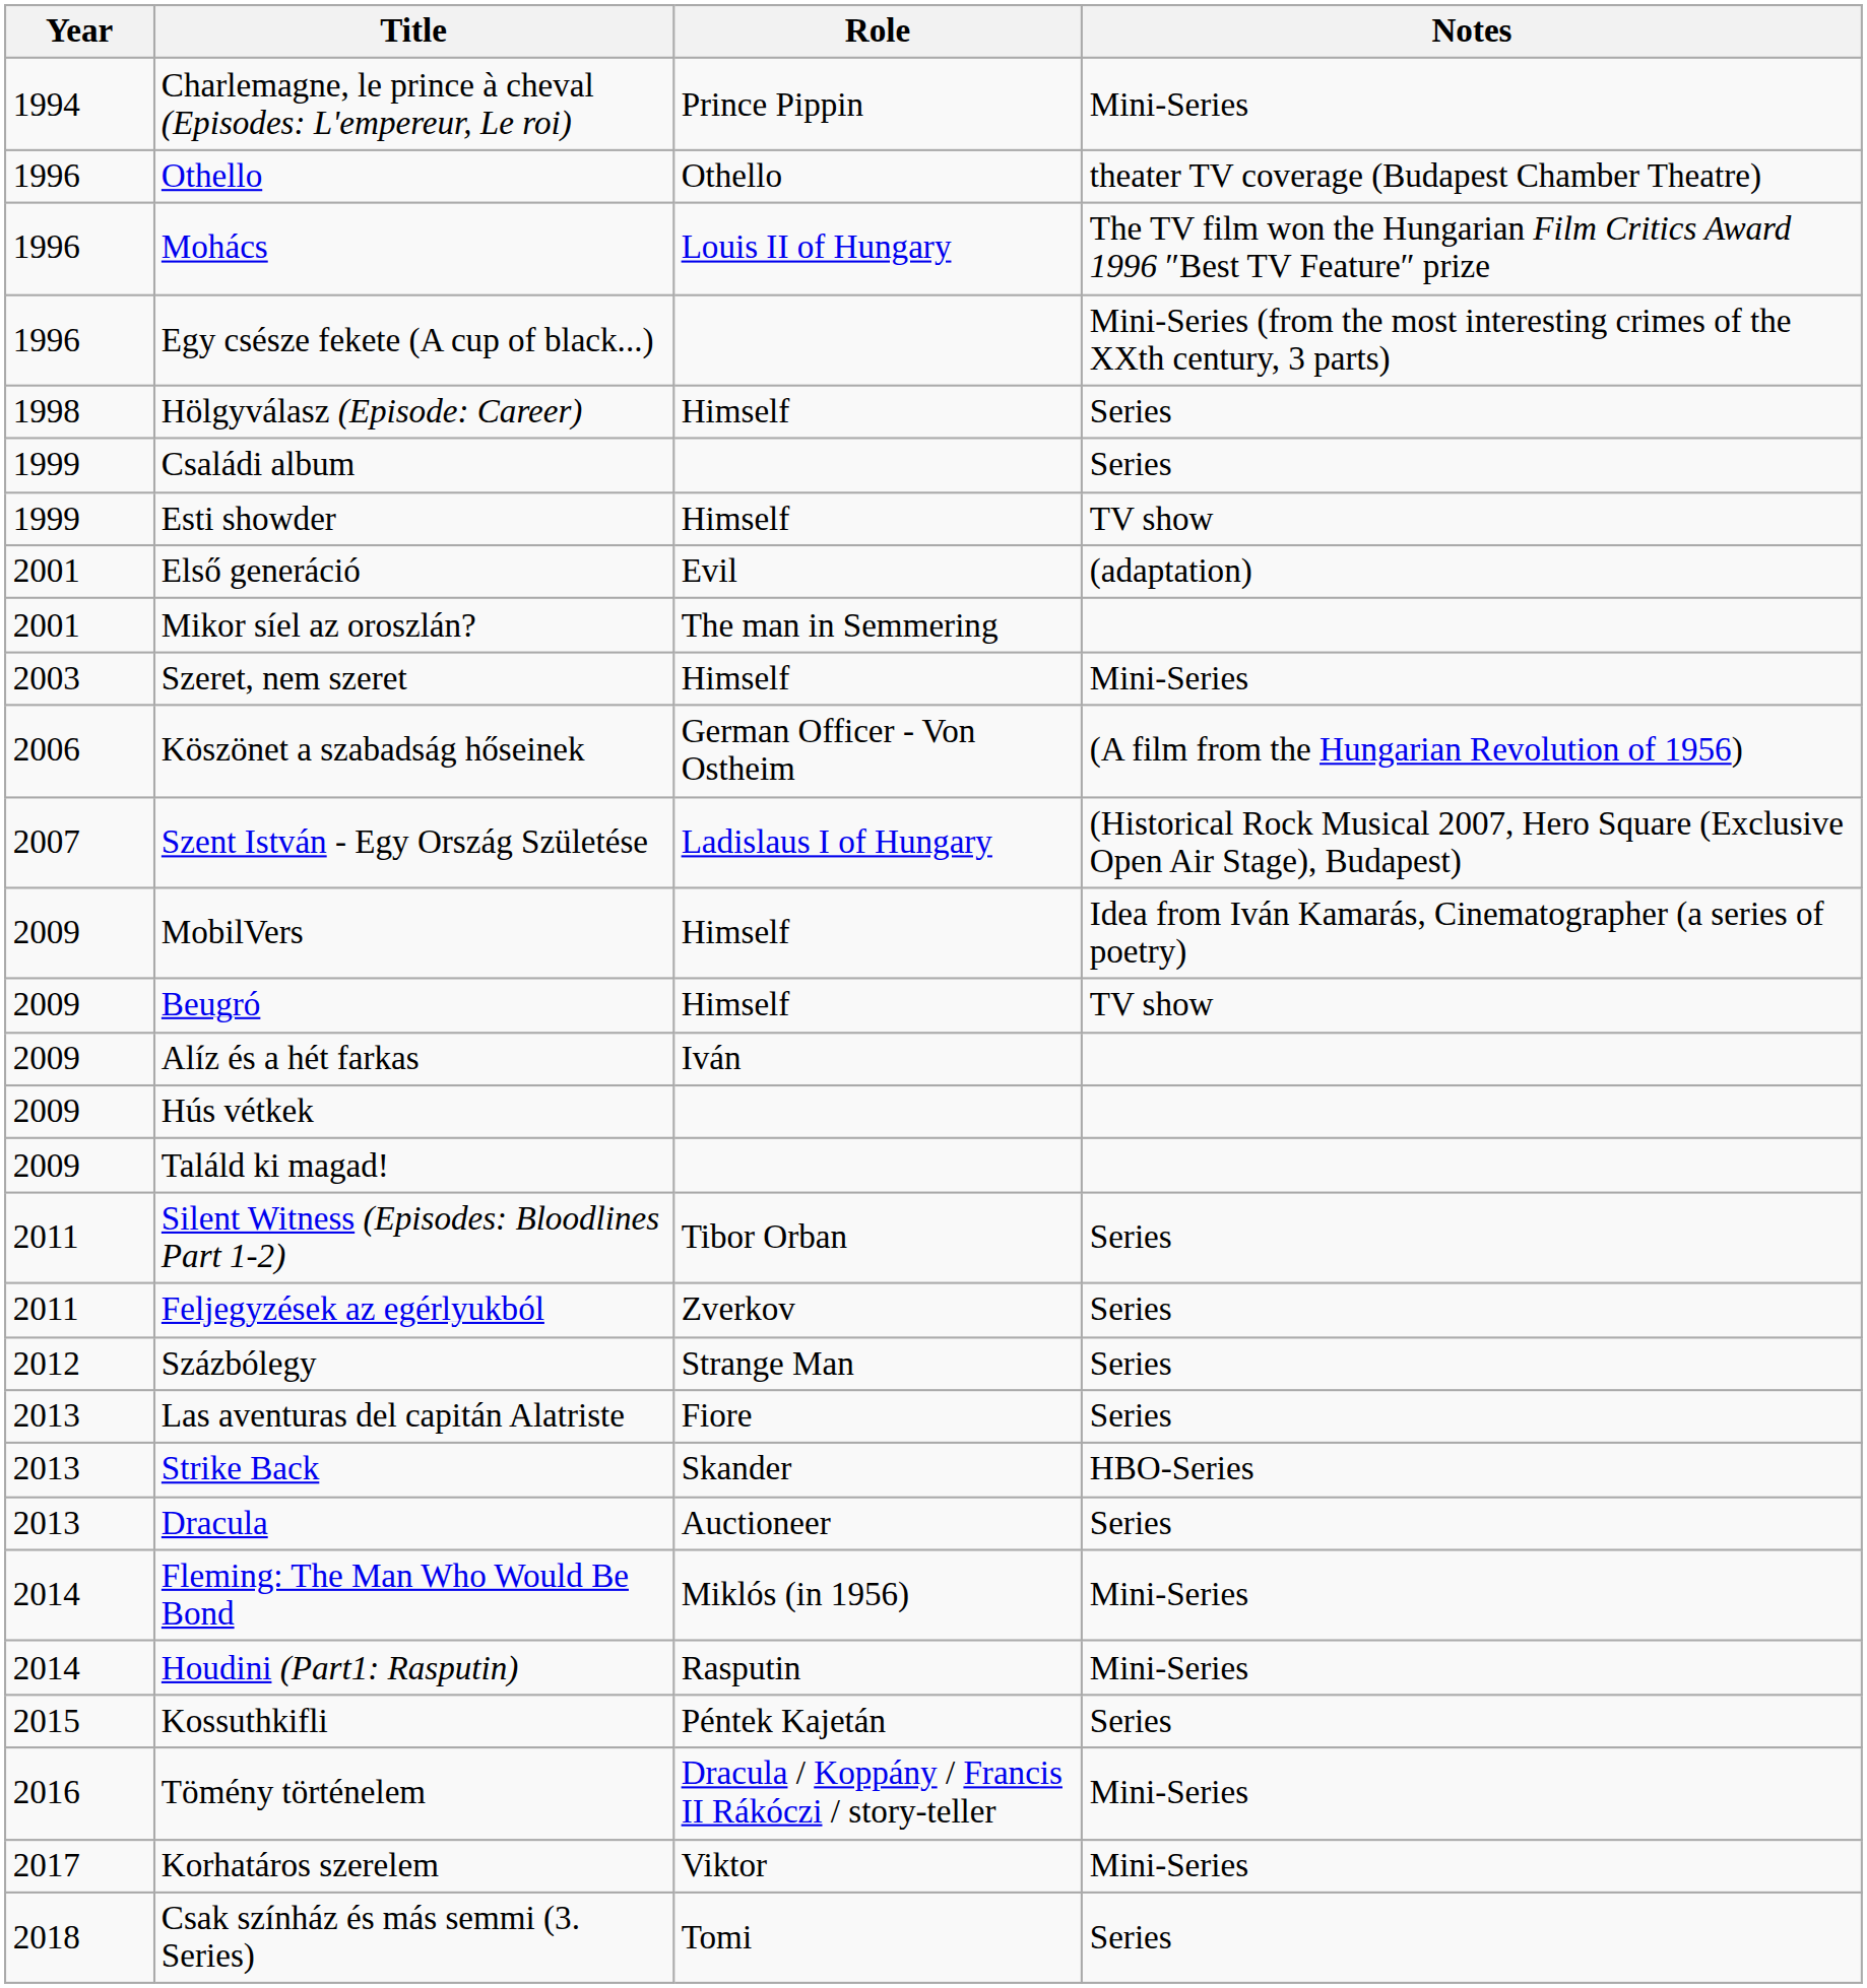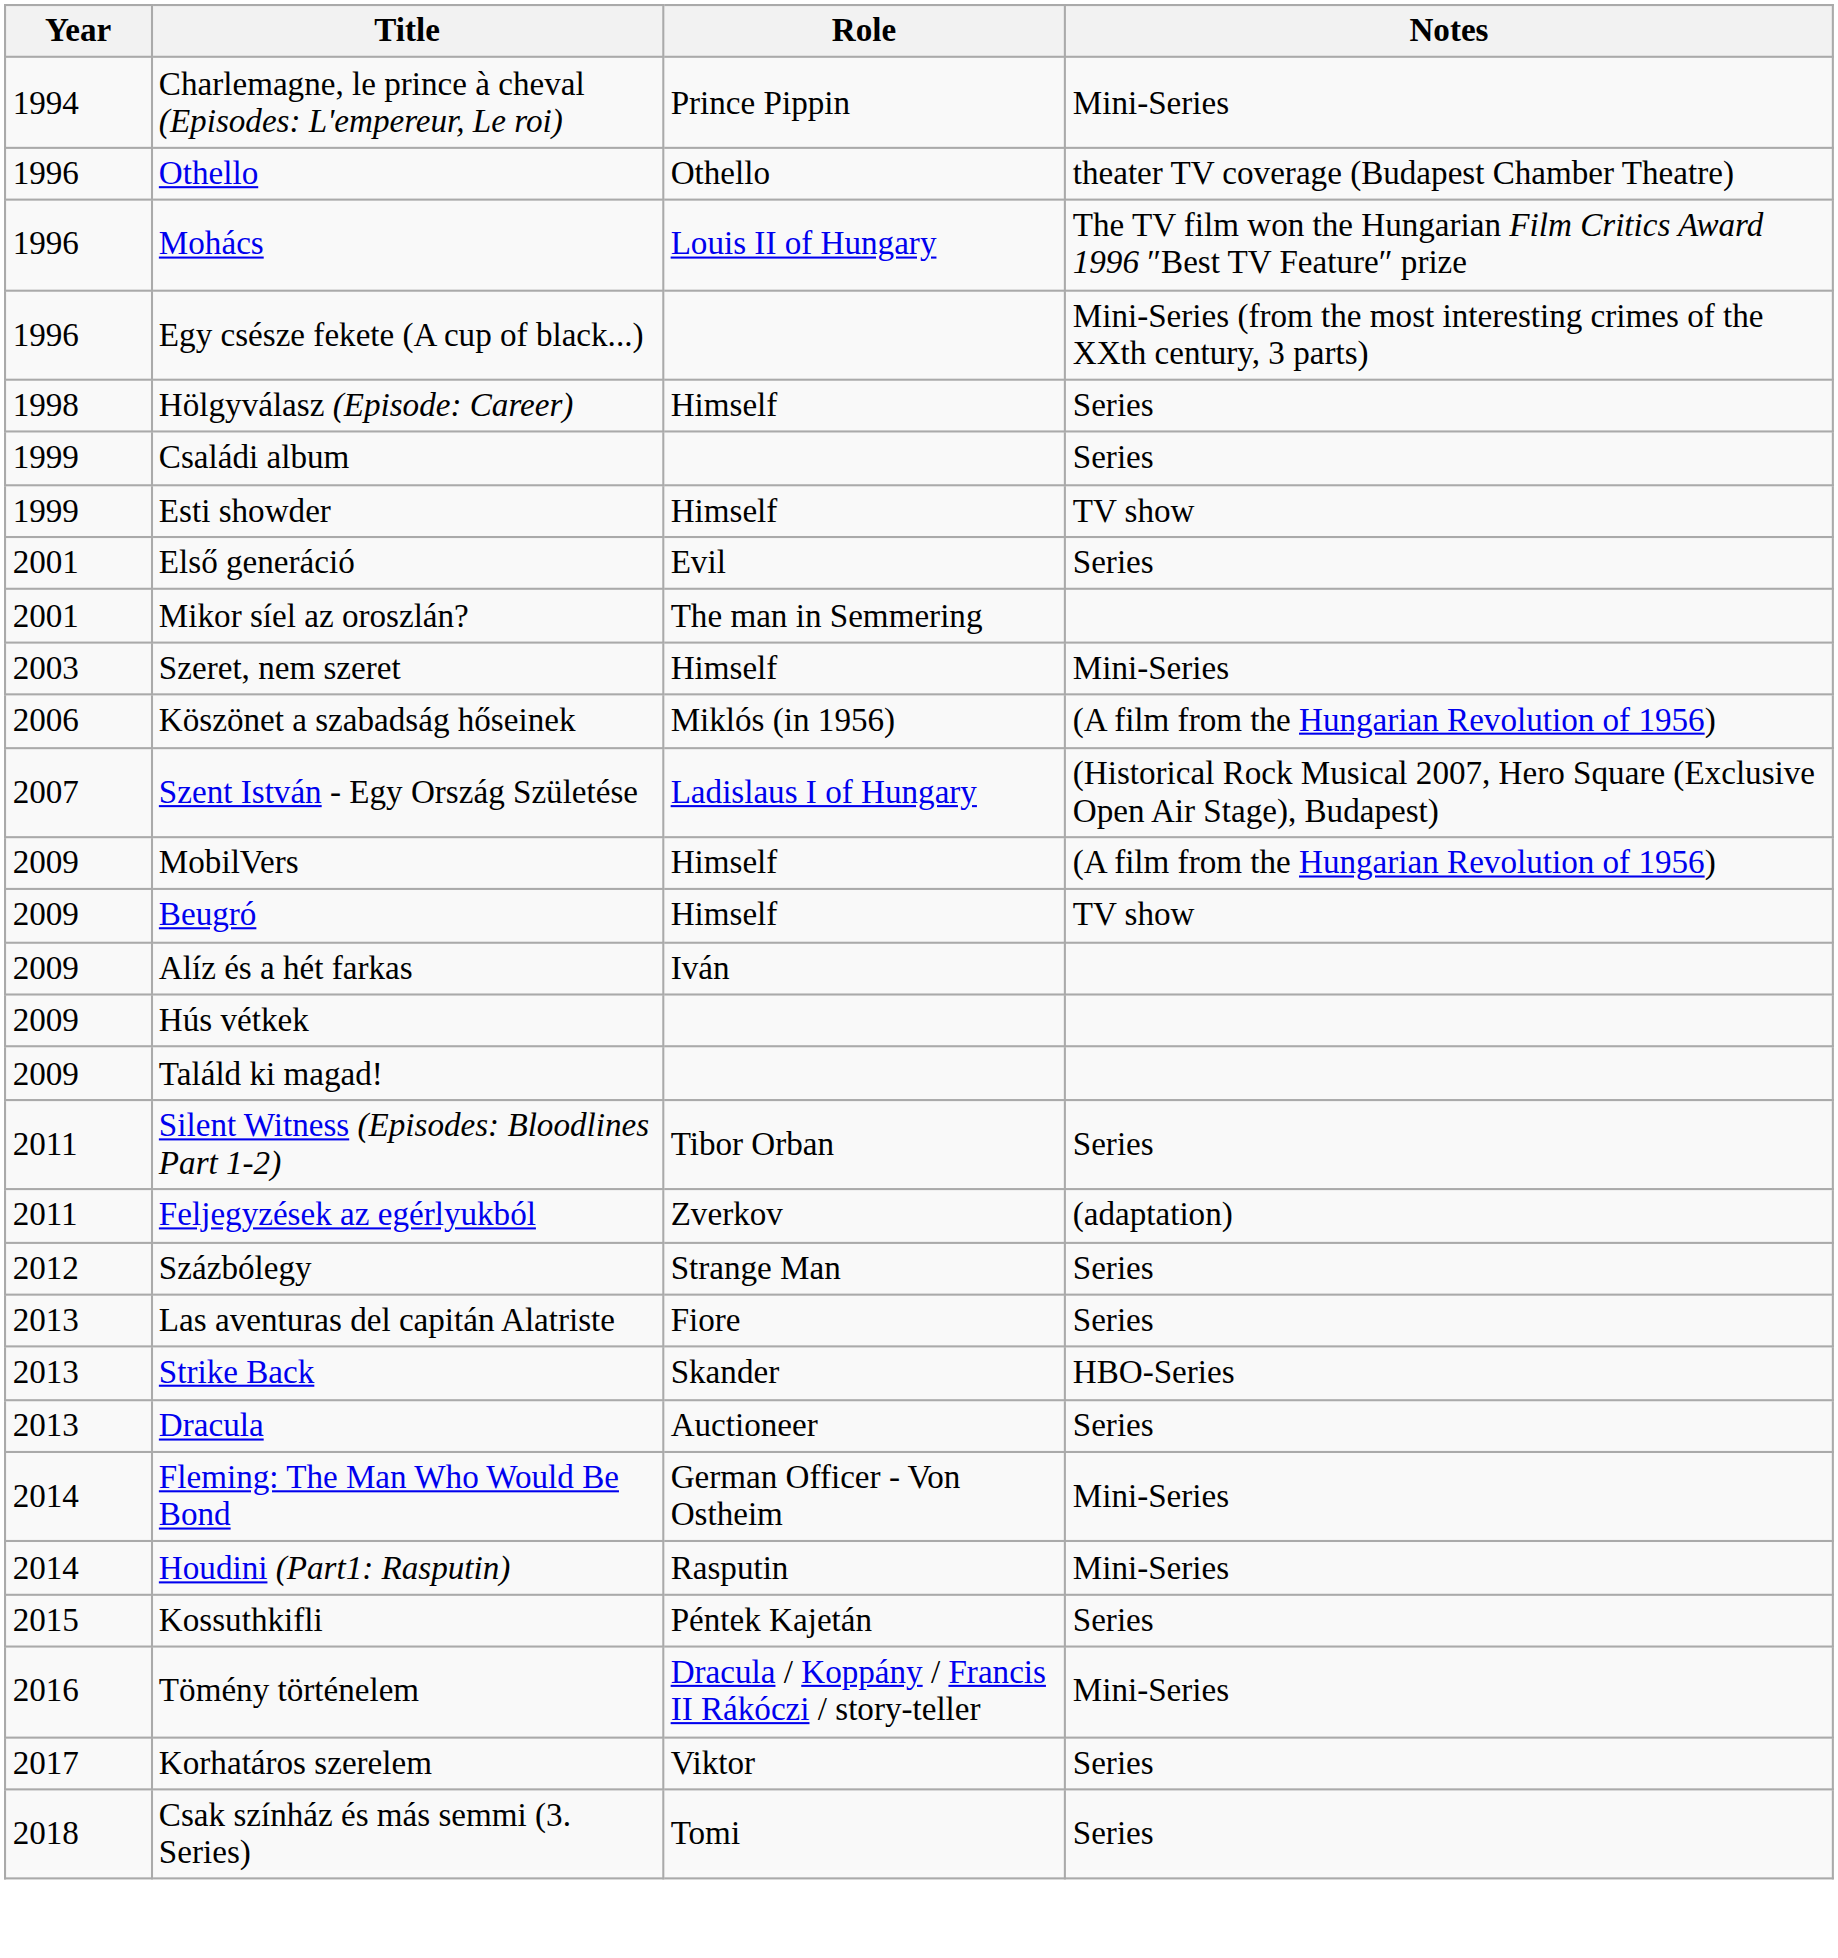 <table class="wikitable sortable" width=100%>
 <tr>
 <th width=8%>Year</th>
 <th width=28%>Title</th>
 <th width=22%>Role</th>
 <th width=42%>Notes</th>
 </tr>
 <tr>
 <td>1994</td>
 <td>Charlemagne, le prince à cheval<br><em>(Episodes: L'empereur, Le roi)</em></td>
 <td>Prince Pippin</td>
 <td>Mini-Series</td>
 </tr>
 <tr>
 <td>1996</td>
 <td><a href='#'>Othello</a></td>
 <td>Othello</td>
 <td>theater TV coverage (Budapest Chamber Theatre)</td>
 </tr>
 <tr>
 <td>1996</td>
 <td><a href='#'>Mohács</a></td>
 <td><a href='#'>Louis II of Hungary</a></td>
 <td>The TV film won the Hungarian <em>Film Critics Award 1996</em> ″Best TV Feature″ prize</td>
 </tr>
 <tr>
 <td>1996</td>
 <td>Egy csésze fekete (A cup of black...)</td>
 <td></td>
 <td>Mini-Series (from the most interesting crimes of the XXth century, 3 parts)</td>
 </tr>
 <tr>
 <td>1998</td>
 <td>Hölgyválasz <em>(Episode: Career)</em></td>
 <td>Himself</td>
 <td>Series</td>
 </tr>
 <tr>
 <td>1999</td>
 <td>Családi album</td>
 <td></td>
 <td>Series</td>
 </tr>
 <tr>
 <td>1999</td>
 <td>Esti showder</td>
 <td>Himself</td>
 <td>TV show</td>
 </tr>
 <tr>
 <td>2001</td>
 <td>Első generáció</td>
 <td>Evil</td>
-<td>(adaptation)</td>
+<td>Series</td>
 </tr>
 <tr>
 <td>2001</td>
 <td>Mikor síel az oroszlán?</td>
 <td>The man in Semmering</td>
 <td></td>
 </tr>
 <tr>
 <td>2003</td>
 <td>Szeret, nem szeret</td>
 <td>Himself</td>
 <td>Mini-Series</td>
 </tr>
 <tr>
 <td>2006</td>
 <td>Köszönet a szabadság hőseinek</td>
-<td>German Officer - Von Ostheim</td>
+<td>Miklós (in 1956)</td>
 <td>(A film from the <a href='#'>Hungarian Revolution of 1956</a>)</td>
 </tr>
 <tr>
 <td>2007</td>
 <td><a href='#'>Szent István</a> - Egy Ország Születése</td>
 <td><a href='#'>Ladislaus I of Hungary</a></td>
 <td>(Historical Rock Musical 2007, Hero Square (Exclusive Open Air Stage), Budapest)</td>
 </tr>
 <tr>
 <td>2009</td>
 <td>MobilVers</td>
 <td>Himself</td>
-<td>Idea from Iván Kamarás, Cinematographer (a series of poetry)</td>
+<td>(A film from the <a href='#'>Hungarian Revolution of 1956</a>)</td>
 </tr>
 <tr>
 <td>2009</td>
 <td><a href='#'>Beugró</a></td>
 <td>Himself</td>
 <td>TV show</td>
 </tr>
 <tr>
 <td>2009</td>
 <td>Alíz és a hét farkas</td>
 <td>Iván</td>
 <td></td>
 </tr>
 <tr>
 <td>2009</td>
 <td>Hús vétkek</td>
 <td></td>
 <td></td>
 </tr>
 <tr>
 <td>2009</td>
 <td>Találd ki magad!</td>
 <td></td>
 <td></td>
 </tr>
 <tr>
 <td>2011</td>
 <td><a href='#'>Silent Witness</a> <em>(Episodes: Bloodlines Part 1-2)</em></td>
 <td>Tibor Orban</td>
 <td>Series</td>
 </tr>
 <tr>
 <td>2011</td>
 <td><a href='#'>Feljegyzések az egérlyukból</a></td>
 <td>Zverkov</td>
-<td>Series</td>
+<td>(adaptation)</td>
 </tr>
 <tr>
 <td>2012</td>
 <td>Százbólegy</td>
 <td>Strange Man</td>
 <td>Series</td>
 </tr>
 <tr>
 <td>2013</td>
 <td>Las aventuras del capitán Alatriste</td>
 <td>Fiore</td>
 <td>Series</td>
 </tr>
 <tr>
 <td>2013</td>
 <td><a href='#'>Strike Back</a></td>
 <td>Skander</td>
 <td>HBO-Series</td>
 </tr>
 <tr>
 <td>2013</td>
 <td><a href='#'>Dracula</a></td>
 <td>Auctioneer</td>
 <td>Series</td>
 </tr>
 <tr>
 <td>2014</td>
 <td><a href='#'>Fleming: The Man Who Would Be Bond</a></td>
-<td>Miklós (in 1956)</td>
+<td>German Officer - Von Ostheim</td>
 <td>Mini-Series</td>
 </tr>
 <tr>
 <td>2014</td>
 <td><a href='#'>Houdini</a> <em>(Part1: Rasputin)</em></td>
 <td>Rasputin</td>
 <td>Mini-Series</td>
 </tr>
 <tr>
 <td>2015</td>
 <td>Kossuthkifli</td>
 <td>Péntek Kajetán</td>
 <td>Series</td>
 </tr>
 <tr>
 <td>2016</td>
 <td>Tömény történelem</td>
 <td><a href='#'>Dracula</a> / <a href='#'>Koppány</a> / <a href='#'>Francis II Rákóczi</a> / story-teller</td>
 <td>Mini-Series</td>
 </tr>
 <tr>
 <td>2017</td>
 <td>Korhatáros szerelem</td>
 <td>Viktor</td>
-<td>Mini-Series</td>
+<td>Series</td>
 </tr>
 <tr>
 <td>2018</td>
 <td>Csak színház és más semmi (3. Series)</td>
 <td>Tomi</td>
 <td>Series</td>
 </tr>
 </table>
